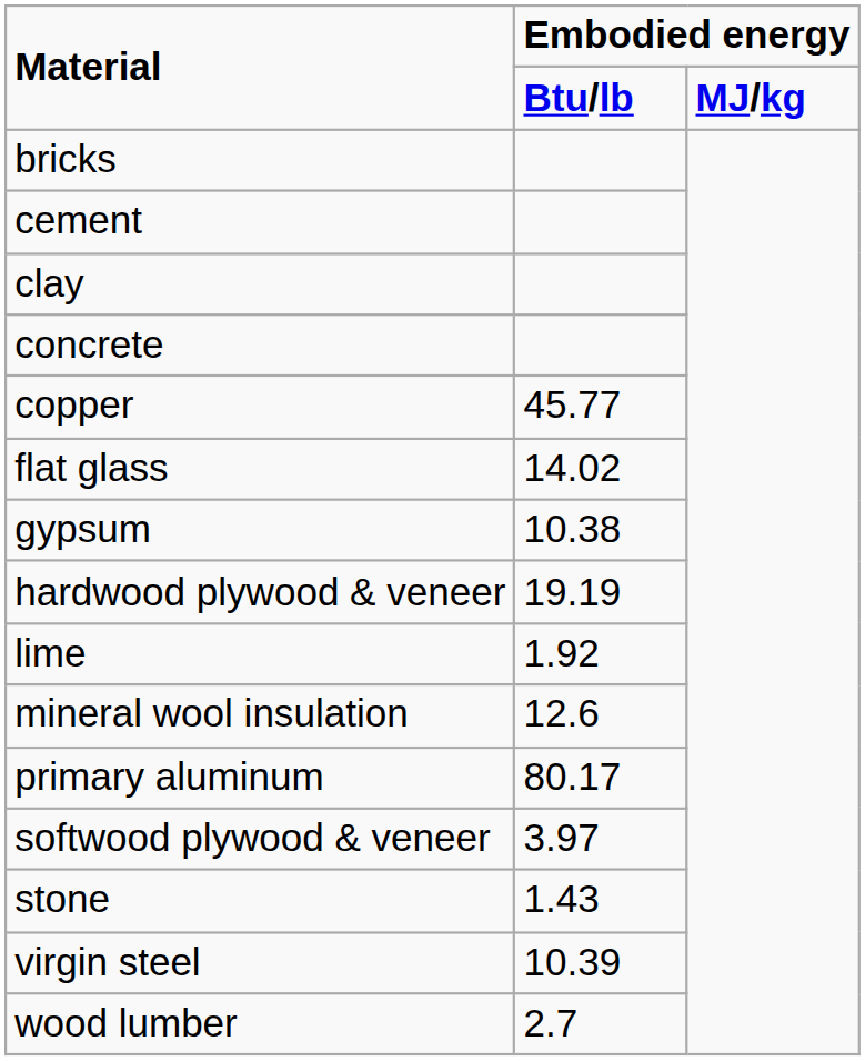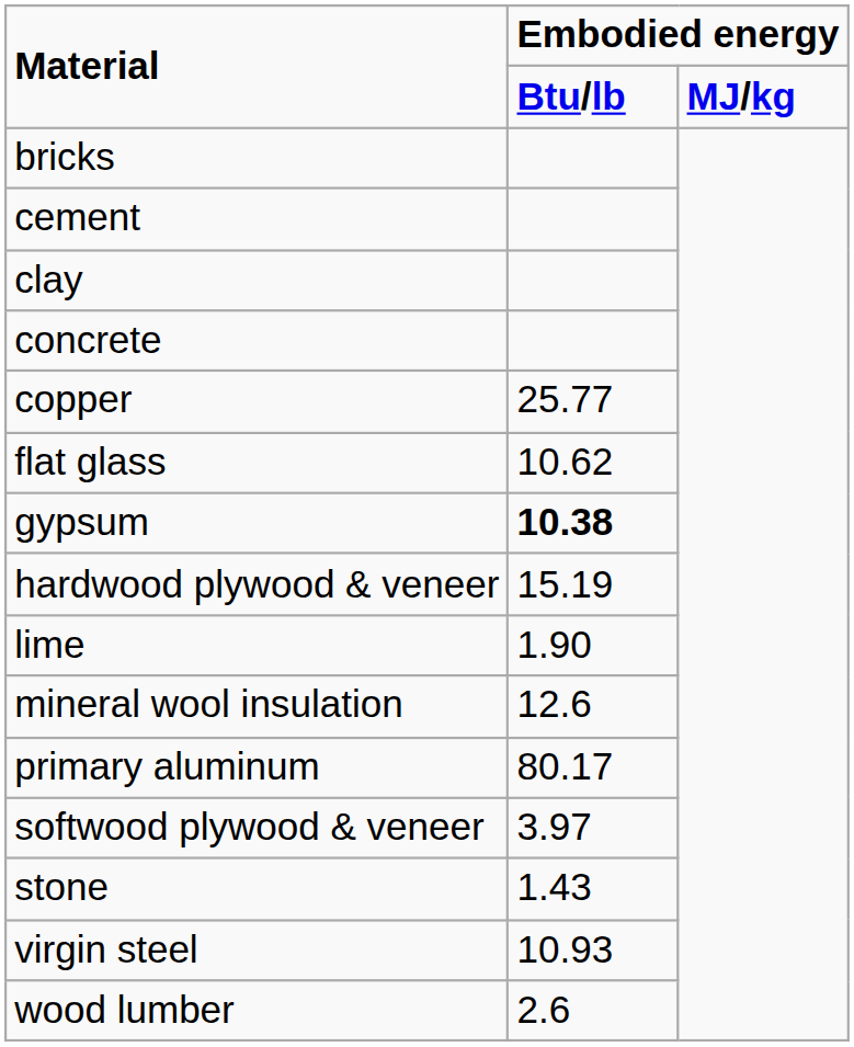 <table class="wikitable">
 <tr>
 <td rowspan="2"><strong>Material</strong></td>
 <td colspan="2"><strong>Embodied energy</strong></td>
 </tr>
 <tr>
 <td><strong><a href='#'>Btu</a>/<a href='#'>lb</a></strong></td>
 <td><strong><a href='#'>MJ</a>/<a href='#'>kg</a></strong></td>
 </tr>
 <tr>
 <td>bricks</td>
 <td></td>
 </tr>
 <tr>
 <td>cement</td>
 <td></td>
 </tr>
 <tr>
 <td>clay</td>
 <td></td>
 </tr>
 <tr>
 <td>concrete</td>
 <td></td>
 </tr>
 <tr>
 <td>copper</td>
-<td>45.77 </td>
+<td>25.77 </td>
 </tr>
 <tr>
 <td>flat glass</td>
-<td>14.02 </td>
+<td>10.62 </td>
 </tr>
 <tr>
 <td>gypsum</td>
-<td>10.38 </td>
+<td><strong>10.38 </strong></td>
 </tr>
 <tr>
 <td>hardwood plywood & veneer</td>
-<td>19.19 </td>
+<td>15.19 </td>
 </tr>
 <tr>
 <td>lime</td>
-<td>1.92 </td>
+<td>1.90 </td>
 </tr>
 <tr>
 <td>mineral wool insulation</td>
 <td>12.6 </td>
 </tr>
 <tr>
 <td>primary aluminum</td>
 <td>80.17 </td>
 </tr>
 <tr>
 <td>softwood plywood & veneer</td>
 <td>3.97 </td>
 </tr>
 <tr>
 <td>stone</td>
 <td>1.43 </td>
 </tr>
 <tr>
 <td>virgin steel</td>
-<td>10.39 </td>
+<td>10.93 </td>
 </tr>
 <tr>
 <td>wood lumber</td>
-<td>2.7 </td>
+<td>2.6 </td>
 </tr>
 </table>
